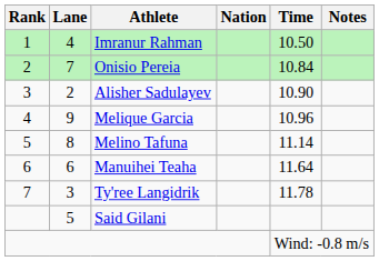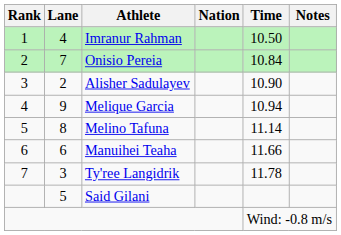 <table class="wikitable sortable" style="text-align:center;width: 60%;">
 <tr>
 <th scope="col" style="width: 10px;">Rank</th>
 <th scope="col" style="width: 10px;">Lane</th>
 <th scope="col">Athlete</th>
 <th scope="col">Nation</th>
 <th scope="col">Time</th>
 <th scope="col">Notes</th>
 </tr>
 <tr bgcolor=bbf3bb>
 <td>1</td>
 <td>4</td>
 <td align=left><a href='#'>Imranur Rahman</a></td>
 <td align=left></td>
 <td>10.50</td>
 <td></td>
 </tr>
 <tr bgcolor=bbf3bb>
 <td>2</td>
 <td>7</td>
 <td align=left><a href='#'>Onisio Pereia</a></td>
 <td align=left></td>
 <td>10.84</td>
 <td></td>
 </tr>
 <tr>
 <td>3</td>
 <td>2</td>
 <td align=left><a href='#'>Alisher Sadulayev</a></td>
 <td align=left></td>
 <td>10.90</td>
 <td></td>
 </tr>
 <tr>
 <td>4</td>
 <td>9</td>
 <td align=left><a href='#'>Melique Garcia</a></td>
 <td align=left></td>
-<td>10.96</td>
+<td>10.94</td>
 <td></td>
 </tr>
 <tr>
 <td>5</td>
 <td>8</td>
 <td align=left><a href='#'>Melino Tafuna</a></td>
 <td align=left></td>
 <td>11.14</td>
 <td></td>
 </tr>
 <tr>
 <td>6</td>
 <td>6</td>
 <td align=left><a href='#'>Manuihei Teaha</a></td>
 <td align=left></td>
-<td>11.64</td>
+<td>11.66</td>
 <td></td>
 </tr>
 <tr>
 <td>7</td>
 <td>3</td>
 <td align=left><a href='#'>Ty'ree Langidrik</a></td>
 <td align=left></td>
 <td>11.78</td>
 <td></td>
 </tr>
 <tr>
 <td></td>
 <td>5</td>
 <td align=left><a href='#'>Said Gilani</a></td>
 <td align=left></td>
 <td></td>
 <td></td>
 </tr>
 <tr class="sortbottom">
 <td colspan="4"></td>
 <td colspan="2" style="text-align:left;">Wind: -0.8 m/s</td>
 </tr>
 </table>
